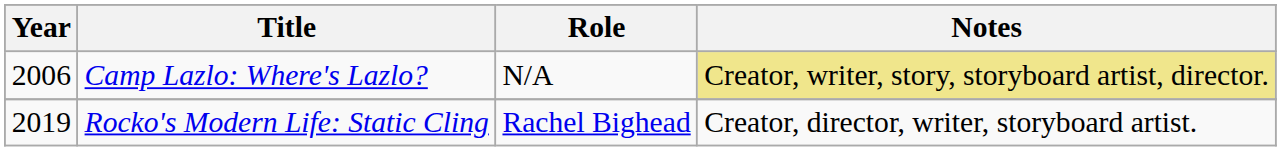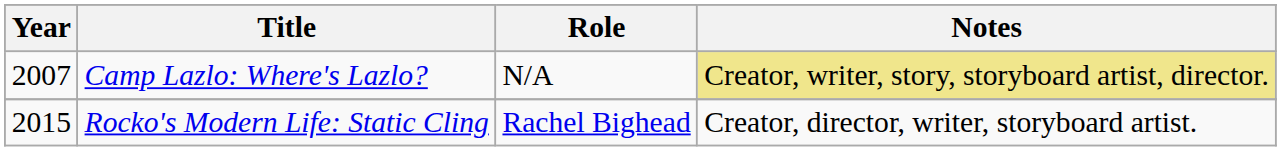 <table class="wikitable sortable">
 <tr>
 <th>Year</th>
 <th>Title</th>
 <th>Role</th>
 <th>Notes</th>
 </tr>
 <tr>
-<td>2006</td>
+<td>2007</td>
 <td><em><a href='#'>Camp Lazlo: Where's Lazlo?</a></em></td>
 <td>N/A</td>
 <td style="background: khaki;">Creator, writer, story, storyboard artist, director.</td>
 </tr>
 <tr>
 </tr>
 <tr>
-<td>2019<br></td>
+<td>2015<br></td>
 <td><em><a href='#'>Rocko's Modern Life: Static Cling</a></em></td>
 <td><a href='#'>Rachel Bighead</a></td>
 <td>Creator, director, writer, storyboard artist.</td>
 </tr>
 </table>
